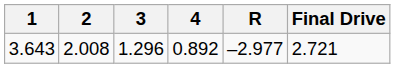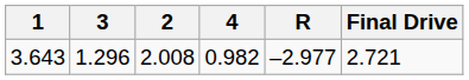 <table class="wikitable" border="1">
 <tr>
 <th>1</th>
+<th>3</th>
 <th>2</th>
-<th>3</th>
 <th>4</th>
 <th>R</th>
 <th>Final Drive</th>
 </tr>
 <tr>
 <td>3.643</td>
+<td>1.296</td>
 <td>2.008</td>
-<td>1.296</td>
-<td>0.892</td>
+<td>0.982</td>
 <td>–2.977</td>
 <td>2.721</td>
 </tr>
 </table>
